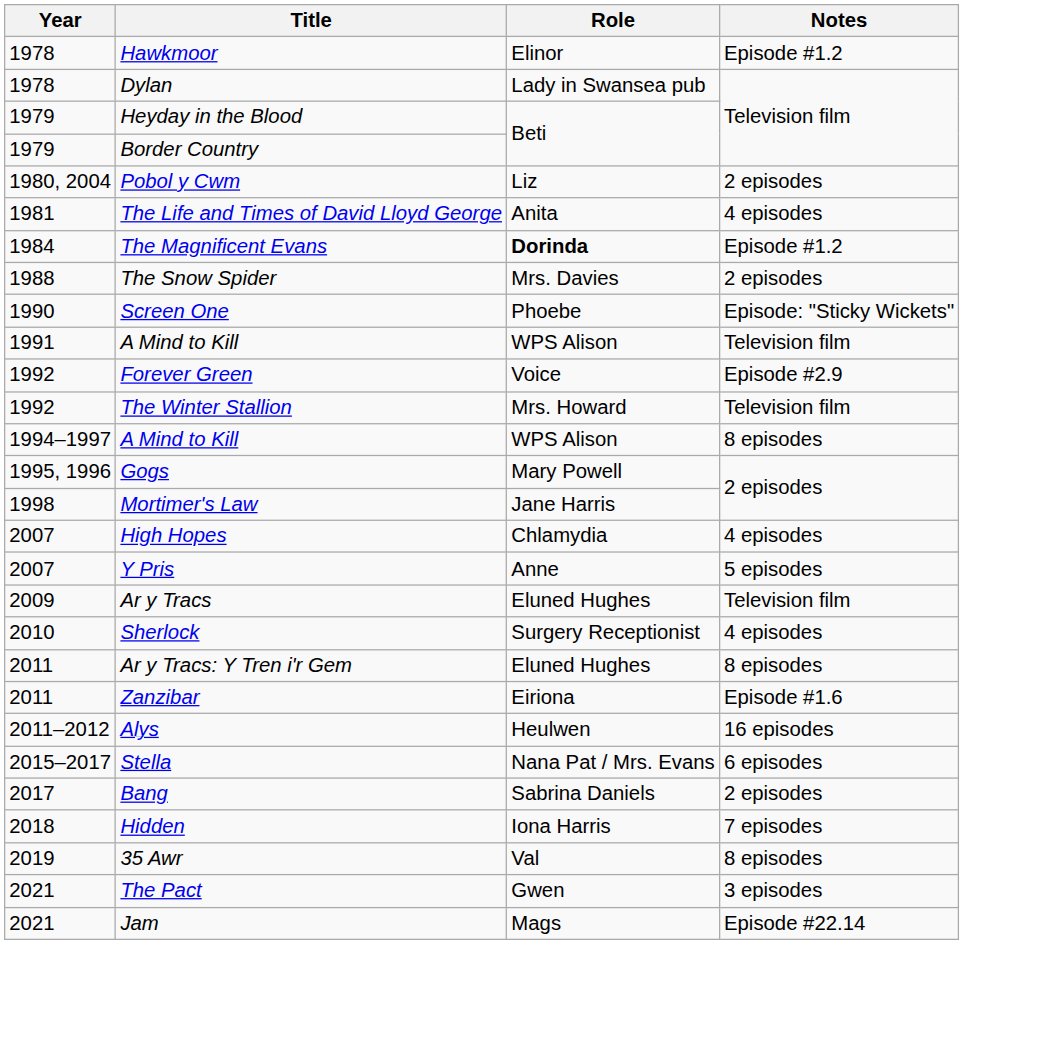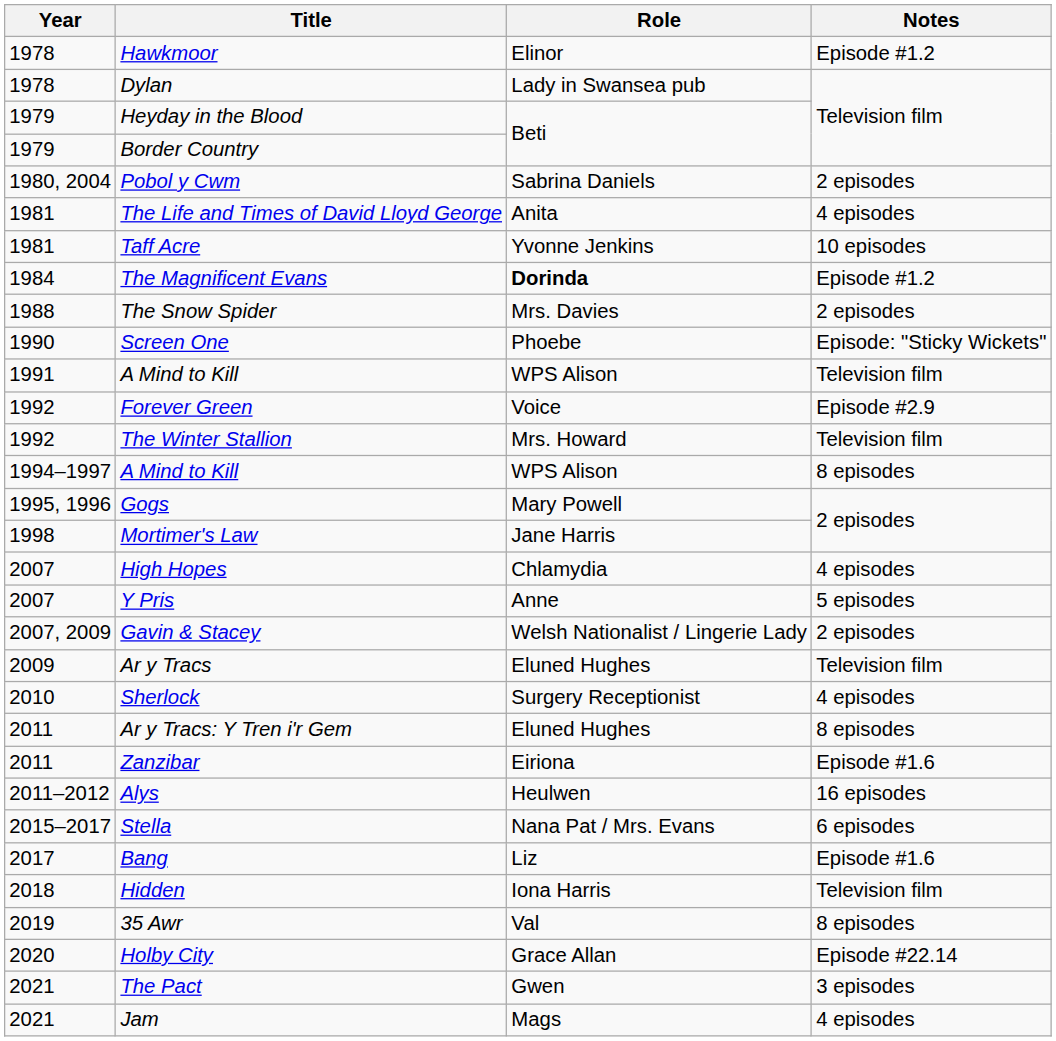 <table class="wikitable sortable">
 <tr>
 <th>Year</th>
 <th>Title</th>
 <th>Role</th>
 <th>Notes</th>
 </tr>
 <tr>
 <td>1978</td>
 <td><a href='#'><em>Hawkmoor</em></a></td>
 <td>Elinor</td>
 <td>Episode #1.2</td>
 </tr>
 <tr>
 <td>1978</td>
 <td><em>Dylan</em></td>
 <td>Lady in Swansea pub</td>
 <td rowspan="3">Television film</td>
 </tr>
 <tr>
 <td>1979</td>
 <td><em>Heyday in the Blood</em></td>
 <td rowspan="2">Beti</td>
 </tr>
 <tr>
 <td>1979</td>
 <td><em>Border Country</em></td>
 </tr>
 <tr>
 <td>1980, 2004</td>
 <td><em><a href='#'>Pobol y Cwm</a></em></td>
-<td>Liz</td>
+<td>Sabrina Daniels</td>
 <td>2 episodes</td>
 </tr>
 <tr>
 <td>1981</td>
 <td><em><a href='#'>The Life and Times of David Lloyd George</a></em></td>
 <td>Anita</td>
 <td>4 episodes</td>
+</tr>
+<tr>
+<td>1981</td>
+<td><em><a href='#'>Taff Acre</a></em></td>
+<td>Yvonne Jenkins</td>
+<td>10 episodes</td>
 </tr>
 <tr>
 <td>1984</td>
 <td><em><a href='#'>The Magnificent Evans</a></em></td>
 <td><strong>Dorinda</strong></td>
 <td>Episode #1.2</td>
 </tr>
 <tr>
 <td>1988</td>
 <td><em>The Snow Spider</em></td>
 <td>Mrs. Davies</td>
 <td>2 episodes</td>
 </tr>
 <tr>
 <td>1990</td>
 <td><em><a href='#'>Screen One</a></em></td>
 <td>Phoebe</td>
 <td>Episode: "Sticky Wickets"</td>
 </tr>
 <tr>
 <td>1991</td>
 <td><em>A Mind to Kill</em></td>
 <td>WPS Alison</td>
 <td>Television film</td>
 </tr>
 <tr>
 <td>1992</td>
 <td><em><a href='#'>Forever Green</a></em></td>
 <td>Voice</td>
 <td>Episode #2.9</td>
 </tr>
 <tr>
 <td>1992</td>
 <td><em><a href='#'>The Winter Stallion</a></em></td>
 <td>Mrs. Howard</td>
 <td>Television film</td>
 </tr>
 <tr>
 <td>1994–1997</td>
 <td><em><a href='#'>A Mind to Kill</a></em></td>
 <td>WPS Alison</td>
 <td>8 episodes</td>
 </tr>
 <tr>
 <td>1995, 1996</td>
 <td><em><a href='#'>Gogs</a></em></td>
 <td>Mary Powell</td>
 <td rowspan="2">2 episodes</td>
 </tr>
 <tr>
 <td>1998</td>
 <td><em><a href='#'>Mortimer's Law</a></em></td>
 <td>Jane Harris</td>
 </tr>
 <tr>
 <td>2007</td>
 <td><a href='#'><em>High Hopes</em></a></td>
 <td>Chlamydia</td>
 <td>4 episodes</td>
 </tr>
 <tr>
 <td>2007</td>
 <td><em><a href='#'>Y Pris</a></em></td>
 <td>Anne</td>
 <td>5 episodes</td>
 </tr>
 <tr>
+<td>2007, 2009</td>
+<td><em><a href='#'>Gavin & Stacey</a></em></td>
+<td>Welsh Nationalist / Lingerie Lady</td>
+<td>2 episodes</td>
+</tr>
+<tr>
 <td>2009</td>
 <td><em>Ar y Tracs</em></td>
 <td>Eluned Hughes</td>
 <td>Television film</td>
 </tr>
 <tr>
 <td>2010</td>
 <td><a href='#'><em>Sherlock</em></a></td>
 <td>Surgery Receptionist</td>
 <td>4 episodes</td>
 </tr>
 <tr>
 <td>2011</td>
 <td><em>Ar y Tracs: Y Tren i'r Gem</em></td>
 <td>Eluned Hughes</td>
 <td>8 episodes</td>
 </tr>
 <tr>
 <td>2011</td>
 <td><a href='#'><em>Zanzibar</em></a></td>
 <td>Eiriona</td>
 <td>Episode #1.6</td>
 </tr>
 <tr>
 <td>2011–2012</td>
 <td><a href='#'><em>Alys</em></a></td>
 <td>Heulwen</td>
 <td>16 episodes</td>
 </tr>
 <tr>
 <td>2015–2017</td>
 <td><a href='#'><em>Stella</em></a></td>
 <td>Nana Pat / Mrs. Evans</td>
 <td>6 episodes</td>
 </tr>
 <tr>
 <td>2017</td>
 <td><a href='#'><em>Bang</em></a></td>
-<td>Sabrina Daniels</td>
-<td>2 episodes</td>
+<td>Liz</td>
+<td>Episode #1.6</td>
 </tr>
 <tr>
 <td>2018</td>
 <td><a href='#'><em>Hidden</em></a></td>
 <td>Iona Harris</td>
-<td>7 episodes</td>
+<td>Television film</td>
 </tr>
 <tr>
 <td>2019</td>
 <td><em>35 Awr</em></td>
 <td>Val</td>
 <td>8 episodes</td>
+</tr>
+<tr>
+<td>2020</td>
+<td><em><a href='#'>Holby City</a></em></td>
+<td>Grace Allan</td>
+<td>Episode #22.14</td>
 </tr>
 <tr>
 <td>2021</td>
 <td><a href='#'><em>The Pact</em></a></td>
 <td>Gwen</td>
 <td>3 episodes</td>
 </tr>
 <tr>
 <td>2021</td>
 <td><em>Jam</em></td>
 <td>Mags</td>
-<td>Episode #22.14</td>
+<td>4 episodes</td>
 </tr>
 </table>
